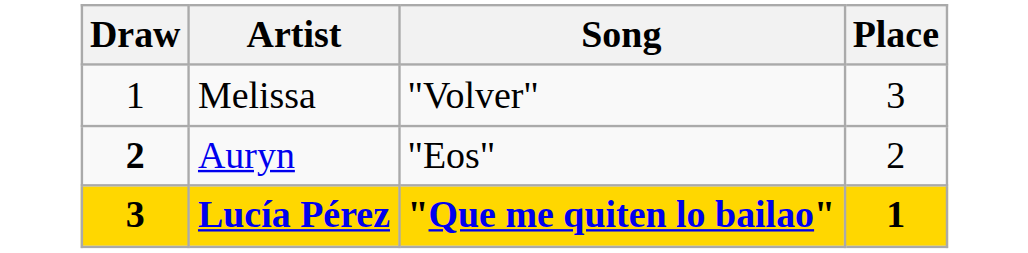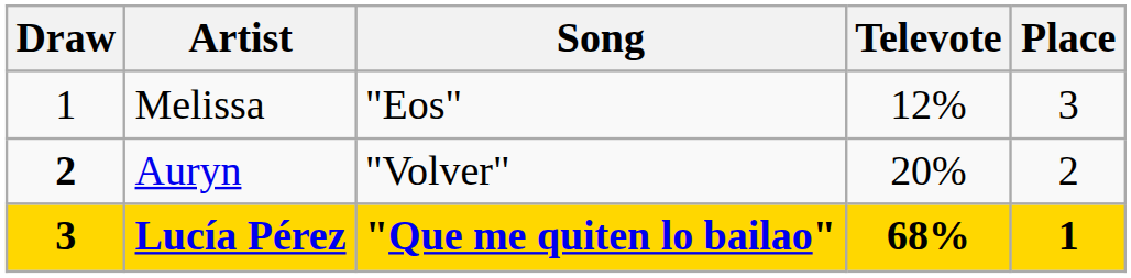 <table class="sortable wikitable" style="margin: 1em auto 1em auto; text-align:center">
 <tr>
 <th>Draw</th>
 <th>Artist</th>
 <th>Song</th>
+<th>Televote</th>
 <th>Place</th>
 </tr>
 <tr>
 <td>1</td>
 <td align="left">Melissa</td>
-<td align="left">"Volver"</td>
+<td align="left">"Eos"</td>
+<td>12%</td>
 <td>3</td>
 </tr>
 <tr>
 <td><strong>2</strong></td>
 <td align="left"><a href='#'>Auryn</a></td>
-<td align="left">"Eos"</td>
+<td align="left">"Volver"</td>
+<td>20%</td>
 <td>2</td>
 </tr>
 <tr style="font-weight:bold;background:gold;">
 <td>3</td>
 <td align="left"><a href='#'>Lucía Pérez</a></td>
 <td align="left">"<a href='#'>Que me quiten lo bailao</a>"</td>
+<td>68%</td>
 <td>1</td>
 </tr>
 </table>
